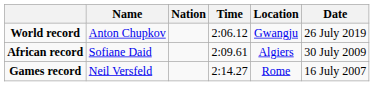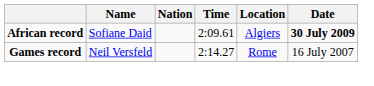 <table class=wikitable style=text-align:center>
 <tr>
 <th></th>
 <th>Name</th>
 <th>Nation</th>
 <th>Time</th>
 <th>Location</th>
 <th>Date</th>
 </tr>
 <tr>
-<td><strong>World record</strong></td>
-<td align=left><a href='#'>Anton Chupkov</a></td>
-<td align=left></td>
-<td align=left>2:06.12</td>
-<td><a href='#'>Gwangju</a></td>
-<td>26 July 2019</td>
-</tr>
-<tr>
 <td><strong>African record</strong></td>
 <td align=left><a href='#'>Sofiane Daid</a></td>
 <td align=left></td>
 <td align=left>2:09.61</td>
 <td><a href='#'>Algiers</a></td>
-<td>30 July 2009</td>
+<td><strong>30 July 2009</strong></td>
 </tr>
 <tr>
 <td><strong>Games record</strong></td>
 <td align=left><a href='#'>Neil Versfeld</a></td>
 <td align=left></td>
 <td align=left>2:14.27</td>
 <td><a href='#'>Rome</a></td>
 <td>16 July 2007</td>
 </tr>
 </table>
